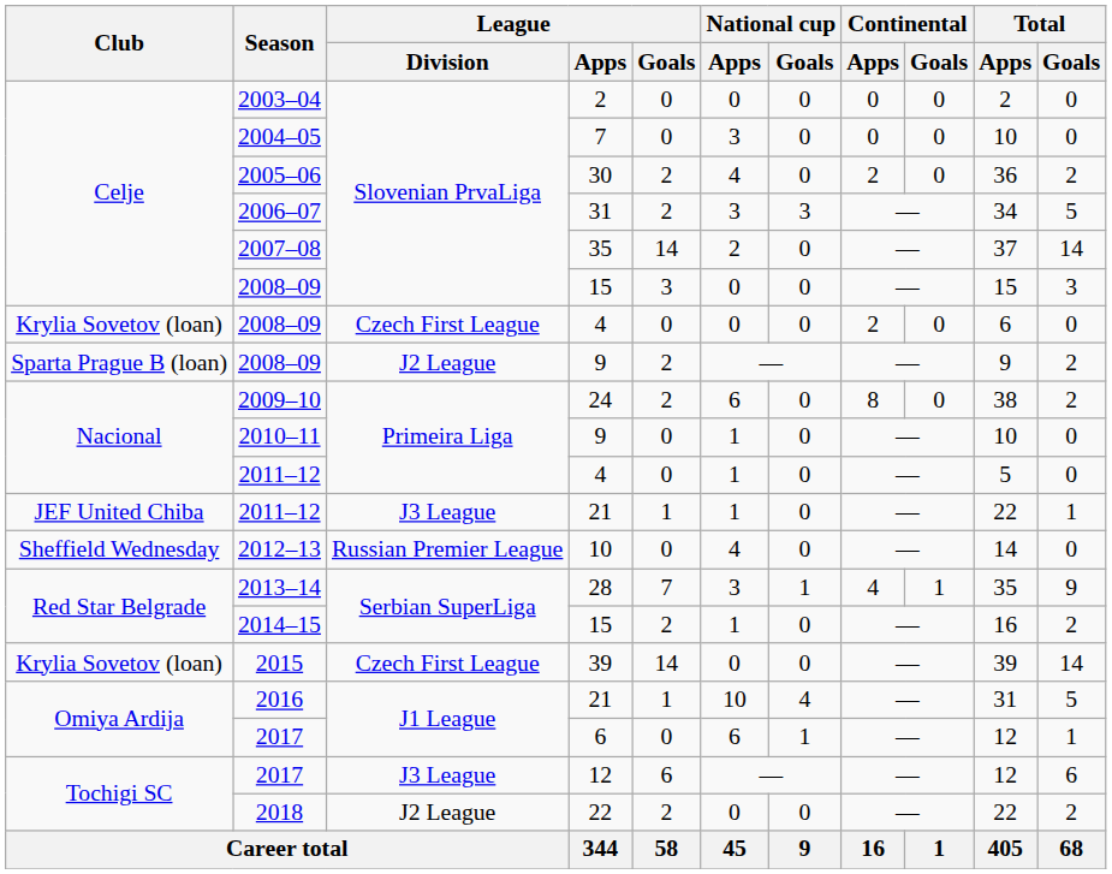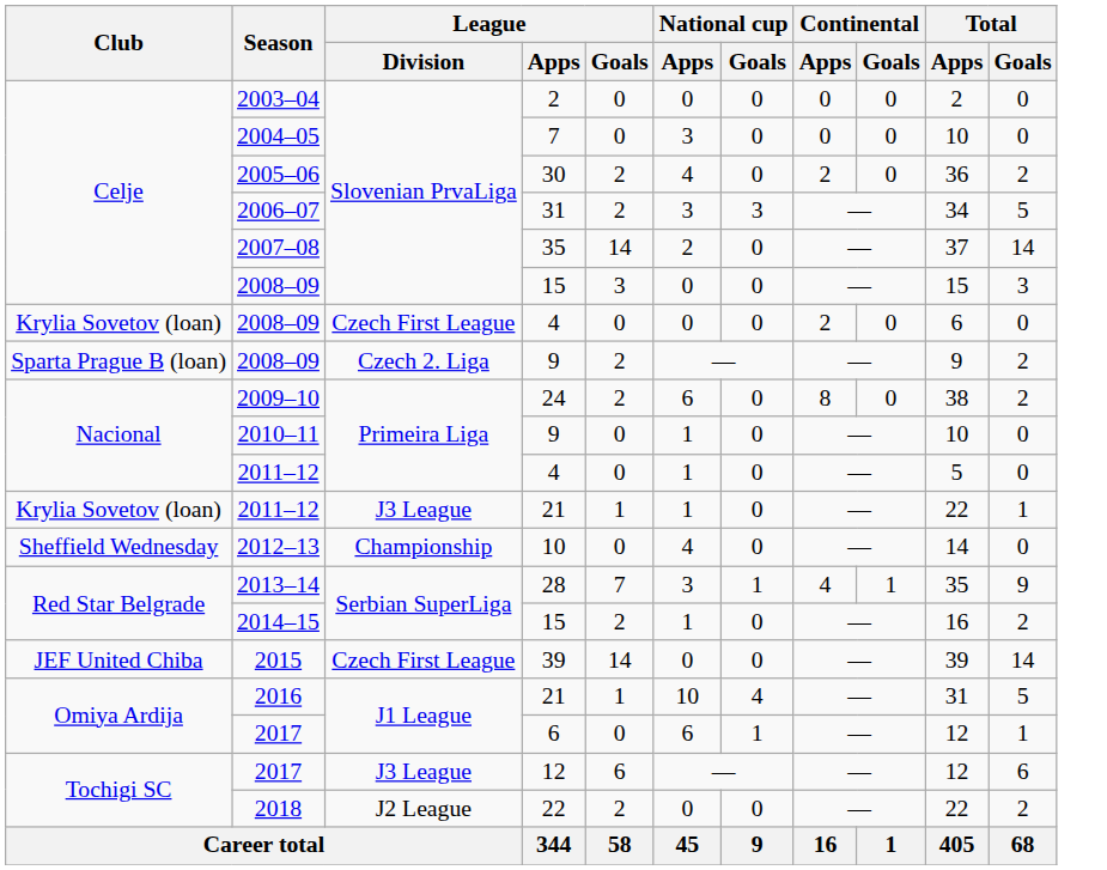 <table class="wikitable" style="text-align:center">
 <tr>
 <th rowspan="2">Club</th>
 <th rowspan="2">Season</th>
 <th colspan="3">League</th>
 <th colspan="2">National cup</th>
 <th colspan="2">Continental</th>
 <th colspan="2">Total</th>
 </tr>
 <tr>
 <th>Division</th>
 <th>Apps</th>
 <th>Goals</th>
 <th>Apps</th>
 <th>Goals</th>
 <th>Apps</th>
 <th>Goals</th>
 <th>Apps</th>
 <th>Goals</th>
 </tr>
 <tr>
 <td rowspan="6"><a href='#'>Celje</a></td>
 <td><a href='#'>2003–04</a></td>
 <td rowspan="6"><a href='#'>Slovenian PrvaLiga</a></td>
 <td>2</td>
 <td>0</td>
 <td>0</td>
 <td>0</td>
 <td>0</td>
 <td>0</td>
 <td>2</td>
 <td>0</td>
 </tr>
 <tr>
 <td><a href='#'>2004–05</a></td>
 <td>7</td>
 <td>0</td>
 <td>3</td>
 <td>0</td>
 <td>0</td>
 <td>0</td>
 <td>10</td>
 <td>0</td>
 </tr>
 <tr>
 <td><a href='#'>2005–06</a></td>
 <td>30</td>
 <td>2</td>
 <td>4</td>
 <td>0</td>
 <td>2</td>
 <td>0</td>
 <td>36</td>
 <td>2</td>
 </tr>
 <tr>
 <td><a href='#'>2006–07</a></td>
 <td>31</td>
 <td>2</td>
 <td>3</td>
 <td>3</td>
 <td colspan="2">—</td>
 <td>34</td>
 <td>5</td>
 </tr>
 <tr>
 <td><a href='#'>2007–08</a></td>
 <td>35</td>
 <td>14</td>
 <td>2</td>
 <td>0</td>
 <td colspan="2">—</td>
 <td>37</td>
 <td>14</td>
 </tr>
 <tr>
 <td><a href='#'>2008–09</a></td>
 <td>15</td>
 <td>3</td>
 <td>0</td>
 <td>0</td>
 <td colspan="2">—</td>
 <td>15</td>
 <td>3</td>
 </tr>
 <tr>
 <td><a href='#'>Krylia Sovetov</a> (loan)</td>
 <td><a href='#'>2008–09</a></td>
 <td><a href='#'>Czech First League</a></td>
 <td>4</td>
 <td>0</td>
 <td>0</td>
 <td>0</td>
 <td>2</td>
 <td>0</td>
 <td>6</td>
 <td>0</td>
 </tr>
 <tr>
 <td><a href='#'>Sparta Prague B</a> (loan)</td>
 <td><a href='#'>2008–09</a></td>
-<td><a href='#'>J2 League</a></td>
+<td><a href='#'>Czech 2. Liga</a></td>
 <td>9</td>
 <td>2</td>
 <td colspan="2">—</td>
 <td colspan="2">—</td>
 <td>9</td>
 <td>2</td>
 </tr>
 <tr>
 <td rowspan="3"><a href='#'>Nacional</a></td>
 <td><a href='#'>2009–10</a></td>
 <td rowspan="3"><a href='#'>Primeira Liga</a></td>
 <td>24</td>
 <td>2</td>
 <td>6</td>
 <td>0</td>
 <td>8</td>
 <td>0</td>
 <td>38</td>
 <td>2</td>
 </tr>
 <tr>
 <td><a href='#'>2010–11</a></td>
 <td>9</td>
 <td>0</td>
 <td>1</td>
 <td>0</td>
 <td colspan="2">—</td>
 <td>10</td>
 <td>0</td>
 </tr>
 <tr>
 <td><a href='#'>2011–12</a></td>
 <td>4</td>
 <td>0</td>
 <td>1</td>
 <td>0</td>
 <td colspan="2">—</td>
 <td>5</td>
 <td>0</td>
 </tr>
 <tr>
-<td><a href='#'>JEF United Chiba</a></td>
+<td><a href='#'>Krylia Sovetov</a> (loan)</td>
 <td><a href='#'>2011–12</a></td>
 <td><a href='#'>J3 League</a></td>
 <td>21</td>
 <td>1</td>
 <td>1</td>
 <td>0</td>
 <td colspan="2">—</td>
 <td>22</td>
 <td>1</td>
 </tr>
 <tr>
 <td><a href='#'>Sheffield Wednesday</a></td>
 <td><a href='#'>2012–13</a></td>
-<td><a href='#'>Russian Premier League</a></td>
+<td><a href='#'>Championship</a></td>
 <td>10</td>
 <td>0</td>
 <td>4</td>
 <td>0</td>
 <td colspan="2">—</td>
 <td>14</td>
 <td>0</td>
 </tr>
 <tr>
 <td rowspan="2"><a href='#'>Red Star Belgrade</a></td>
 <td><a href='#'>2013–14</a></td>
 <td rowspan="2"><a href='#'>Serbian SuperLiga</a></td>
 <td>28</td>
 <td>7</td>
 <td>3</td>
 <td>1</td>
 <td>4</td>
 <td>1</td>
 <td>35</td>
 <td>9</td>
 </tr>
 <tr>
 <td><a href='#'>2014–15</a></td>
 <td>15</td>
 <td>2</td>
 <td>1</td>
 <td>0</td>
 <td colspan="2">—</td>
 <td>16</td>
 <td>2</td>
 </tr>
 <tr>
-<td><a href='#'>Krylia Sovetov</a> (loan)</td>
+<td><a href='#'>JEF United Chiba</a></td>
 <td><a href='#'>2015</a></td>
 <td><a href='#'>Czech First League</a></td>
 <td>39</td>
 <td>14</td>
 <td>0</td>
 <td>0</td>
 <td colspan="2">—</td>
 <td>39</td>
 <td>14</td>
 </tr>
 <tr>
 <td rowspan="2"><a href='#'>Omiya Ardija</a></td>
 <td><a href='#'>2016</a></td>
 <td rowspan="2"><a href='#'>J1 League</a></td>
 <td>21</td>
 <td>1</td>
 <td>10</td>
 <td>4</td>
 <td colspan="2">—</td>
 <td>31</td>
 <td>5</td>
 </tr>
 <tr>
 <td><a href='#'>2017</a></td>
 <td>6</td>
 <td>0</td>
 <td>6</td>
 <td>1</td>
 <td colspan="2">—</td>
 <td>12</td>
 <td>1</td>
 </tr>
 <tr>
 <td rowspan="2"><a href='#'>Tochigi SC</a></td>
 <td><a href='#'>2017</a></td>
 <td><a href='#'>J3 League</a></td>
 <td>12</td>
 <td>6</td>
 <td colspan="2">—</td>
 <td colspan="2">—</td>
 <td>12</td>
 <td>6</td>
 </tr>
 <tr>
 <td><a href='#'>2018</a></td>
 <td>J2 League</td>
 <td>22</td>
 <td>2</td>
 <td>0</td>
 <td>0</td>
 <td colspan="2">—</td>
 <td>22</td>
 <td>2</td>
 </tr>
 <tr>
 <th colspan="3">Career total</th>
 <th>344</th>
 <th>58</th>
 <th>45</th>
 <th>9</th>
 <th>16</th>
 <th>1</th>
 <th>405</th>
 <th>68</th>
 </tr>
 </table>
